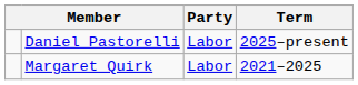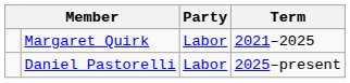 <table class="wikitable">
 <tr>
 <th colspan="2">Member</th>
 <th>Party</th>
 <th>Term</th>
 </tr>
 <tr>
 <td> </td>
+<td><a href='#'>Margaret Quirk</a></td>
+<td><a href='#'>Labor</a></td>
+<td><a href='#'>2021</a>–2025</td>
+</tr>
+<tr>
+<td> </td>
 <td><a href='#'>Daniel Pastorelli</a></td>
 <td><a href='#'>Labor</a></td>
 <td><a href='#'>2025</a>–present</td>
 </tr>
-<tr>
-<td> </td>
-<td><a href='#'>Margaret Quirk</a></td>
-<td><a href='#'>Labor</a></td>
-<td><a href='#'>2021</a>–2025</td>
-</tr>
 </table>
